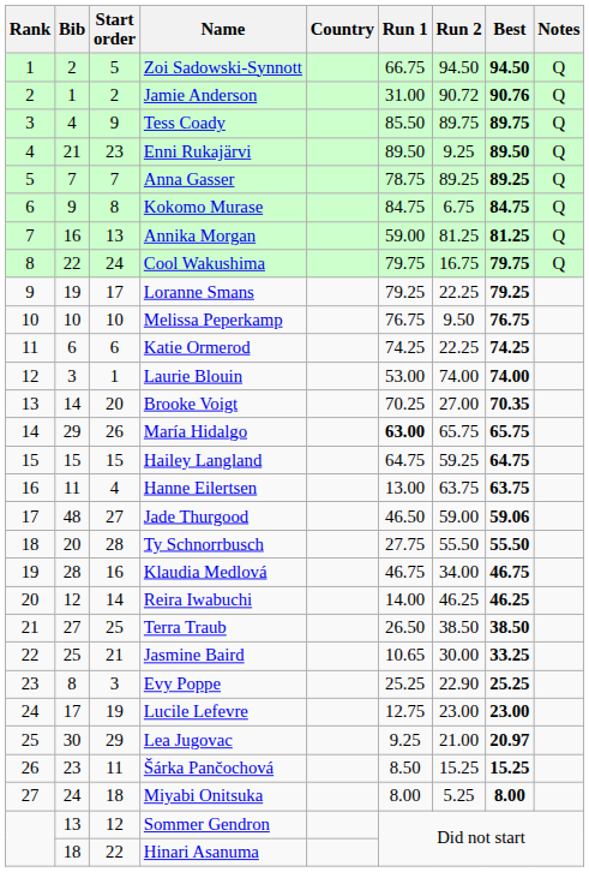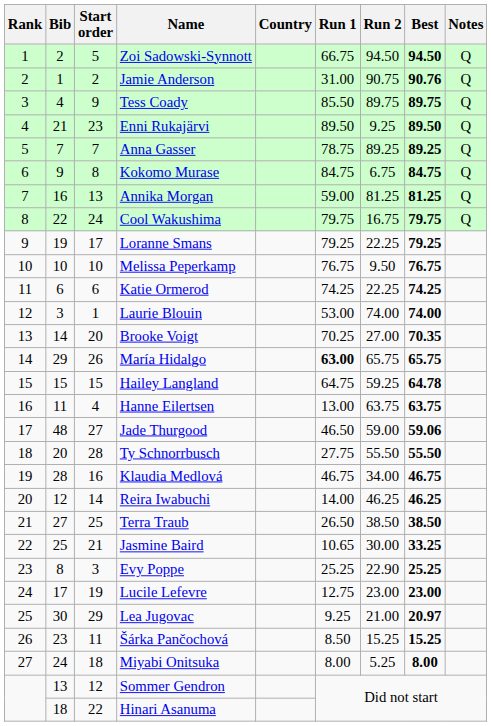 <table class="wikitable sortable" style="text-align:center">
 <tr>
 <th>Rank</th>
 <th>Bib</th>
 <th>Start<br>order</th>
 <th>Name</th>
 <th>Country</th>
 <th>Run 1</th>
 <th>Run 2</th>
 <th>Best</th>
 <th>Notes</th>
 </tr>
 <tr bgcolor=ccffcc>
 <td>1</td>
 <td>2</td>
 <td>5</td>
 <td align=left><a href='#'>Zoi Sadowski-Synnott</a></td>
 <td align=left></td>
 <td>66.75</td>
 <td>94.50</td>
 <td><strong>94.50</strong></td>
 <td>Q</td>
 </tr>
 <tr bgcolor=ccffcc>
 <td>2</td>
 <td>1</td>
 <td>2</td>
 <td align=left><a href='#'>Jamie Anderson</a></td>
 <td align=left></td>
 <td>31.00</td>
-<td>90.72</td>
+<td>90.75</td>
 <td><strong>90.76</strong></td>
 <td>Q</td>
 </tr>
 <tr bgcolor=ccffcc>
 <td>3</td>
 <td>4</td>
 <td>9</td>
 <td align=left><a href='#'>Tess Coady</a></td>
 <td align=left></td>
 <td>85.50</td>
 <td>89.75</td>
 <td><strong>89.75</strong></td>
 <td>Q</td>
 </tr>
 <tr bgcolor=ccffcc>
 <td>4</td>
 <td>21</td>
 <td>23</td>
 <td align=left><a href='#'>Enni Rukajärvi</a></td>
 <td align=left></td>
 <td>89.50</td>
 <td>9.25</td>
 <td><strong>89.50</strong></td>
 <td>Q</td>
 </tr>
 <tr bgcolor=ccffcc>
 <td>5</td>
 <td>7</td>
 <td>7</td>
 <td align=left><a href='#'>Anna Gasser</a></td>
 <td align=left></td>
 <td>78.75</td>
 <td>89.25</td>
 <td><strong>89.25</strong></td>
 <td>Q</td>
 </tr>
 <tr bgcolor=ccffcc>
 <td>6</td>
 <td>9</td>
 <td>8</td>
 <td align=left><a href='#'>Kokomo Murase</a></td>
 <td align=left></td>
 <td>84.75</td>
 <td>6.75</td>
 <td><strong>84.75</strong></td>
 <td>Q</td>
 </tr>
 <tr bgcolor=ccffcc>
 <td>7</td>
 <td>16</td>
 <td>13</td>
 <td align=left><a href='#'>Annika Morgan</a></td>
 <td align=left></td>
 <td>59.00</td>
 <td>81.25</td>
 <td><strong>81.25</strong></td>
 <td>Q</td>
 </tr>
 <tr bgcolor=ccffcc>
 <td>8</td>
 <td>22</td>
 <td>24</td>
 <td align=left><a href='#'>Cool Wakushima</a></td>
 <td align=left></td>
 <td>79.75</td>
 <td>16.75</td>
 <td><strong>79.75</strong></td>
 <td>Q</td>
 </tr>
 <tr>
 <td>9</td>
 <td>19</td>
 <td>17</td>
 <td align=left><a href='#'>Loranne Smans</a></td>
 <td align=left></td>
 <td>79.25</td>
 <td>22.25</td>
 <td><strong>79.25</strong></td>
 <td></td>
 </tr>
 <tr>
 <td>10</td>
 <td>10</td>
 <td>10</td>
 <td align=left><a href='#'>Melissa Peperkamp</a></td>
 <td align=left></td>
 <td>76.75</td>
 <td>9.50</td>
 <td><strong>76.75</strong></td>
 <td></td>
 </tr>
 <tr>
 <td>11</td>
 <td>6</td>
 <td>6</td>
 <td align=left><a href='#'>Katie Ormerod</a></td>
 <td align=left></td>
 <td>74.25</td>
 <td>22.25</td>
 <td><strong>74.25</strong></td>
 <td></td>
 </tr>
 <tr>
 <td>12</td>
 <td>3</td>
 <td>1</td>
 <td align=left><a href='#'>Laurie Blouin</a></td>
 <td align=left></td>
 <td>53.00</td>
 <td>74.00</td>
 <td><strong>74.00</strong></td>
 <td></td>
 </tr>
 <tr>
 <td>13</td>
 <td>14</td>
 <td>20</td>
 <td align=left><a href='#'>Brooke Voigt</a></td>
 <td align=left></td>
 <td>70.25</td>
 <td>27.00</td>
 <td><strong>70.35</strong></td>
 <td></td>
 </tr>
 <tr>
 <td>14</td>
 <td>29</td>
 <td>26</td>
 <td align=left><a href='#'>María Hidalgo</a></td>
 <td align=left></td>
 <td><strong>63.00</strong></td>
 <td>65.75</td>
 <td><strong>65.75</strong></td>
 <td></td>
 </tr>
 <tr>
 <td>15</td>
 <td>15</td>
 <td>15</td>
 <td align=left><a href='#'>Hailey Langland</a></td>
 <td align=left></td>
 <td>64.75</td>
 <td>59.25</td>
-<td><strong>64.75</strong></td>
+<td><strong>64.78</strong></td>
 <td></td>
 </tr>
 <tr>
 <td>16</td>
 <td>11</td>
 <td>4</td>
 <td align=left><a href='#'>Hanne Eilertsen</a></td>
 <td align=left></td>
 <td>13.00</td>
 <td>63.75</td>
 <td><strong>63.75</strong></td>
 <td></td>
 </tr>
 <tr>
 <td>17</td>
 <td>48</td>
 <td>27</td>
 <td align=left><a href='#'>Jade Thurgood</a></td>
 <td align=left></td>
 <td>46.50</td>
 <td>59.00</td>
 <td><strong>59.06</strong></td>
 <td></td>
 </tr>
 <tr>
 <td>18</td>
 <td>20</td>
 <td>28</td>
 <td align=left><a href='#'>Ty Schnorrbusch</a></td>
 <td align=left></td>
 <td>27.75</td>
 <td>55.50</td>
 <td><strong>55.50</strong></td>
 <td></td>
 </tr>
 <tr>
 <td>19</td>
 <td>28</td>
 <td>16</td>
 <td align=left><a href='#'>Klaudia Medlová</a></td>
 <td align=left></td>
 <td>46.75</td>
 <td>34.00</td>
 <td><strong>46.75</strong></td>
 <td></td>
 </tr>
 <tr>
 <td>20</td>
 <td>12</td>
 <td>14</td>
 <td align=left><a href='#'>Reira Iwabuchi</a></td>
 <td align=left></td>
 <td>14.00</td>
 <td>46.25</td>
 <td><strong>46.25</strong></td>
 <td></td>
 </tr>
 <tr>
 <td>21</td>
 <td>27</td>
 <td>25</td>
 <td align=left><a href='#'>Terra Traub</a></td>
 <td align=left></td>
 <td>26.50</td>
 <td>38.50</td>
 <td><strong>38.50</strong></td>
 <td></td>
 </tr>
 <tr>
 <td>22</td>
 <td>25</td>
 <td>21</td>
 <td align=left><a href='#'>Jasmine Baird</a></td>
 <td align=left></td>
 <td>10.65</td>
 <td>30.00</td>
 <td><strong>33.25</strong></td>
 <td></td>
 </tr>
 <tr>
 <td>23</td>
 <td>8</td>
 <td>3</td>
 <td align=left><a href='#'>Evy Poppe</a></td>
 <td align=left></td>
 <td>25.25</td>
 <td>22.90</td>
 <td><strong>25.25</strong></td>
 <td></td>
 </tr>
 <tr>
 <td>24</td>
 <td>17</td>
 <td>19</td>
 <td align=left><a href='#'>Lucile Lefevre</a></td>
 <td align=left></td>
 <td>12.75</td>
 <td>23.00</td>
 <td><strong>23.00</strong></td>
 <td></td>
 </tr>
 <tr>
 <td>25</td>
 <td>30</td>
 <td>29</td>
 <td align=left><a href='#'>Lea Jugovac</a></td>
 <td align=left></td>
 <td>9.25</td>
 <td>21.00</td>
 <td><strong>20.97</strong></td>
 <td></td>
 </tr>
 <tr>
 <td>26</td>
 <td>23</td>
 <td>11</td>
 <td align=left><a href='#'>Šárka Pančochová</a></td>
 <td align=left></td>
 <td>8.50</td>
 <td>15.25</td>
 <td><strong>15.25</strong></td>
 <td></td>
 </tr>
 <tr>
 <td>27</td>
 <td>24</td>
 <td>18</td>
 <td align=left><a href='#'>Miyabi Onitsuka</a></td>
 <td align=left></td>
 <td>8.00</td>
 <td>5.25</td>
 <td><strong>8.00</strong></td>
 <td></td>
 </tr>
 <tr>
 <td rowspan=2></td>
 <td>13</td>
 <td>12</td>
 <td align=left><a href='#'>Sommer Gendron</a></td>
 <td align=left></td>
 <td colspan=4 rowspan=2>Did not start</td>
 </tr>
 <tr>
 <td>18</td>
 <td>22</td>
 <td align=left><a href='#'>Hinari Asanuma</a></td>
 <td align=left></td>
 </tr>
 </table>
